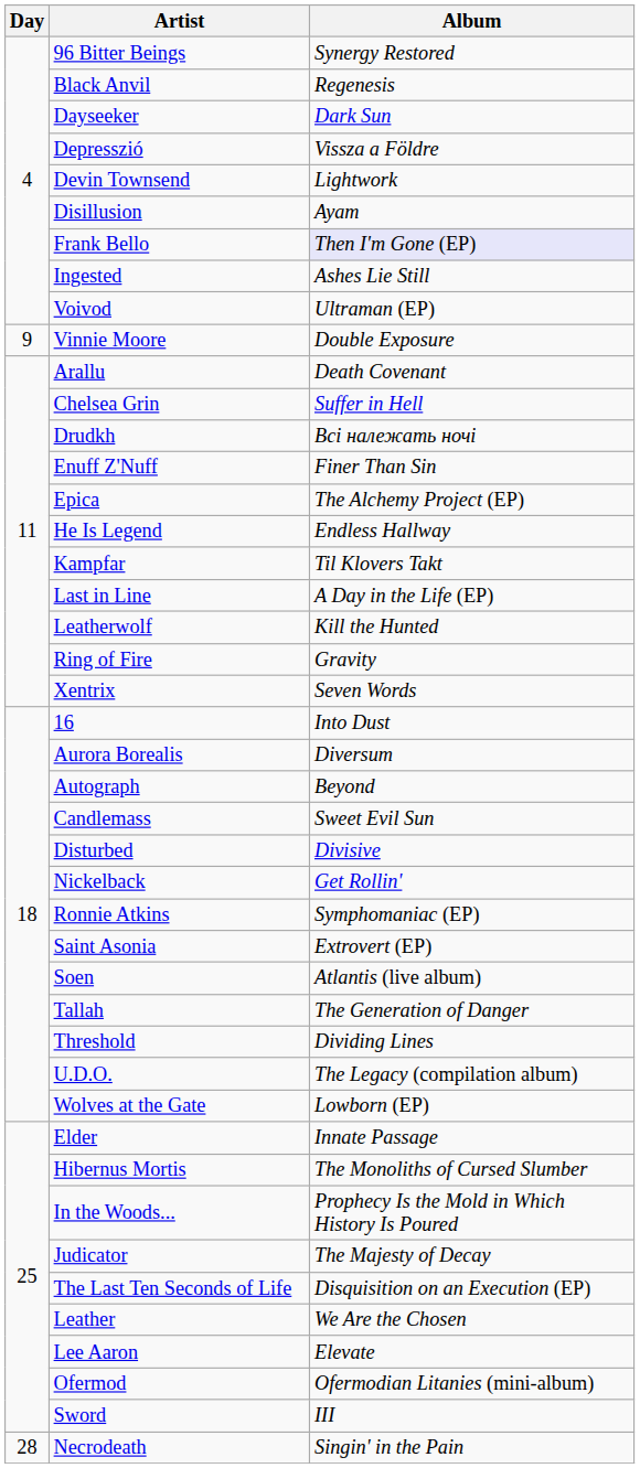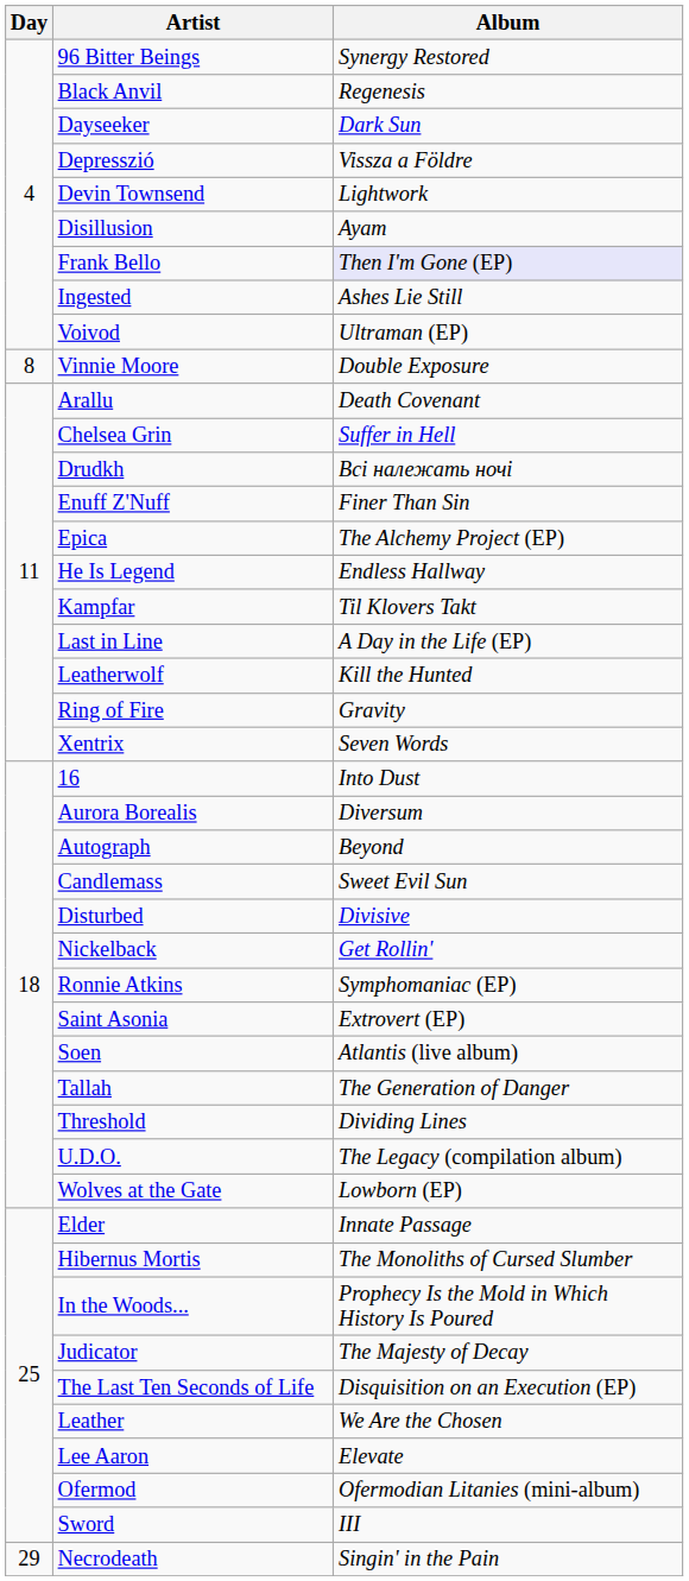 <table class="wikitable" id="table_November">
 <tr>
 <th style="width:20px;">Day</th>
 <th style="width:200px;">Artist</th>
 <th style="width:250px;">Album</th>
 </tr>
 <tr>
 <td style="text-align:center;" rowspan="9">4</td>
 <td><a href='#'>96 Bitter Beings</a></td>
 <td><em>Synergy Restored</em></td>
 </tr>
 <tr>
 <td><a href='#'>Black Anvil</a></td>
 <td><em>Regenesis</em></td>
 </tr>
 <tr>
 <td><a href='#'>Dayseeker</a></td>
 <td><em><a href='#'>Dark Sun</a></em></td>
 </tr>
 <tr>
 <td><a href='#'>Depresszió</a></td>
 <td><em>Vissza a Földre</em></td>
 </tr>
 <tr>
 <td><a href='#'>Devin Townsend</a></td>
 <td><em>Lightwork</em></td>
 </tr>
 <tr>
 <td><a href='#'>Disillusion</a></td>
 <td><em>Ayam</em></td>
 </tr>
 <tr>
 <td><a href='#'>Frank Bello</a></td>
 <td style="background: lavender;"><em>Then I'm Gone</em> (EP)</td>
 </tr>
 <tr>
 <td><a href='#'>Ingested</a></td>
 <td><em>Ashes Lie Still</em></td>
 </tr>
 <tr>
 <td><a href='#'>Voivod</a></td>
 <td><em>Ultraman</em> (EP)</td>
 </tr>
 <tr>
-<td style="text-align:center;" rowspan="1">9</td>
+<td style="text-align:center;" rowspan="1">8</td>
 <td><a href='#'>Vinnie Moore</a></td>
 <td><em>Double Exposure</em></td>
 </tr>
 <tr>
 <td style="text-align:center;" rowspan="11">11</td>
 <td><a href='#'>Arallu</a></td>
 <td><em>Death Covenant</em></td>
 </tr>
 <tr>
 <td><a href='#'>Chelsea Grin</a></td>
 <td><em><a href='#'>Suffer in Hell</a></em></td>
 </tr>
 <tr>
 <td><a href='#'>Drudkh</a></td>
 <td><em>Всі належать ночі</em></td>
 </tr>
 <tr>
 <td><a href='#'>Enuff Z'Nuff</a></td>
 <td><em>Finer Than Sin</em></td>
 </tr>
 <tr>
 <td><a href='#'>Epica</a></td>
 <td><em>The Alchemy Project</em> (EP)</td>
 </tr>
 <tr>
 <td><a href='#'>He Is Legend</a></td>
 <td><em>Endless Hallway</em></td>
 </tr>
 <tr>
 <td><a href='#'>Kampfar</a></td>
 <td><em>Til Klovers Takt</em></td>
 </tr>
 <tr>
 <td><a href='#'>Last in Line</a></td>
 <td><em>A Day in the Life</em> (EP)</td>
 </tr>
 <tr>
 <td><a href='#'>Leatherwolf</a></td>
 <td><em>Kill the Hunted</em></td>
 </tr>
 <tr>
 <td><a href='#'>Ring of Fire</a></td>
 <td><em>Gravity</em></td>
 </tr>
 <tr>
 <td><a href='#'>Xentrix</a></td>
 <td><em>Seven Words</em></td>
 </tr>
 <tr>
 <td style="text-align:center;" rowspan="13">18</td>
 <td><a href='#'>16</a></td>
 <td><em>Into Dust</em></td>
 </tr>
 <tr>
 <td><a href='#'>Aurora Borealis</a></td>
 <td><em>Diversum</em></td>
 </tr>
 <tr>
 <td><a href='#'>Autograph</a></td>
 <td><em>Beyond</em></td>
 </tr>
 <tr>
 <td><a href='#'>Candlemass</a></td>
 <td><em>Sweet Evil Sun</em></td>
 </tr>
 <tr>
 <td><a href='#'>Disturbed</a></td>
 <td><em><a href='#'>Divisive</a></em></td>
 </tr>
 <tr>
 <td><a href='#'>Nickelback</a></td>
 <td><em><a href='#'>Get Rollin'</a></em></td>
 </tr>
 <tr>
 <td><a href='#'>Ronnie Atkins</a></td>
 <td><em>Symphomaniac</em> (EP)</td>
 </tr>
 <tr>
 <td><a href='#'>Saint Asonia</a></td>
 <td><em>Extrovert</em> (EP)</td>
 </tr>
 <tr>
 <td><a href='#'>Soen</a></td>
 <td><em>Atlantis</em> (live album)</td>
 </tr>
 <tr>
 <td><a href='#'>Tallah</a></td>
 <td><em>The Generation of Danger</em></td>
 </tr>
 <tr>
 <td><a href='#'>Threshold</a></td>
 <td><em>Dividing Lines</em></td>
 </tr>
 <tr>
 <td><a href='#'>U.D.O.</a></td>
 <td><em>The Legacy</em> (compilation album)</td>
 </tr>
 <tr>
 <td><a href='#'>Wolves at the Gate</a></td>
 <td><em>Lowborn</em> (EP)</td>
 </tr>
 <tr>
 <td style="text-align:center;" rowspan="9">25</td>
 <td><a href='#'>Elder</a></td>
 <td><em>Innate Passage</em></td>
 </tr>
 <tr>
 <td><a href='#'>Hibernus Mortis</a></td>
 <td><em>The Monoliths of Cursed Slumber</em></td>
 </tr>
 <tr>
 <td><a href='#'>In the Woods...</a></td>
 <td><em>Prophecy Is the Mold in Which History Is Poured</em></td>
 </tr>
 <tr>
 <td><a href='#'>Judicator</a></td>
 <td><em>The Majesty of Decay</em></td>
 </tr>
 <tr>
 <td><a href='#'>The Last Ten Seconds of Life</a></td>
 <td><em>Disquisition on an Execution</em> (EP)</td>
 </tr>
 <tr>
 <td><a href='#'>Leather</a></td>
 <td><em>We Are the Chosen</em></td>
 </tr>
 <tr>
 <td><a href='#'>Lee Aaron</a></td>
 <td><em>Elevate</em></td>
 </tr>
 <tr>
 <td><a href='#'>Ofermod</a></td>
 <td><em>Ofermodian Litanies</em> (mini-album)</td>
 </tr>
 <tr>
 <td><a href='#'>Sword</a></td>
 <td><em>III</em></td>
 </tr>
 <tr>
-<td style="text-align:center;" rowspan="1">28</td>
+<td style="text-align:center;" rowspan="1">29</td>
 <td><a href='#'>Necrodeath</a></td>
 <td><em>Singin' in the Pain</em></td>
 </tr>
 <tr>
 </tr>
 </table>
